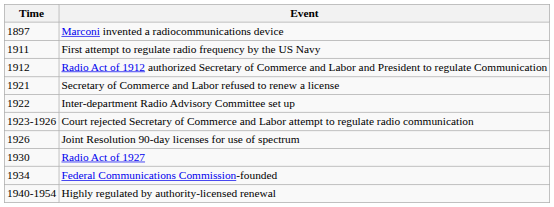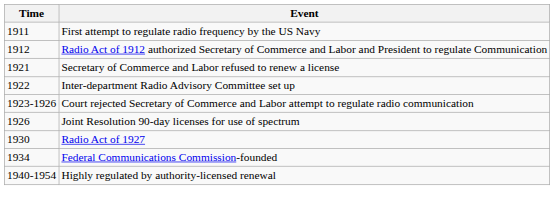 <table class="wikitable">
 <tr>
 <th>Time</th>
 <th>Event</th>
-</tr>
-<tr>
-<td>1897</td>
-<td><a href='#'>Marconi</a> invented a radiocommunications device</td>
 </tr>
 <tr>
 <td>1911</td>
 <td>First attempt to regulate radio frequency by the US Navy</td>
 </tr>
 <tr>
 <td>1912</td>
 <td><a href='#'>Radio Act of 1912</a> authorized Secretary of Commerce and Labor and President to regulate Communication</td>
 </tr>
 <tr>
 <td>1921</td>
 <td>Secretary of Commerce and Labor refused to renew a license</td>
 </tr>
 <tr>
 <td>1922</td>
 <td>Inter-department Radio Advisory Committee set up</td>
 </tr>
 <tr>
 <td>1923-1926</td>
 <td>Court rejected Secretary of Commerce and Labor attempt to regulate radio communication</td>
 </tr>
 <tr>
 <td>1926</td>
 <td>Joint Resolution 90-day licenses for use of spectrum</td>
 </tr>
 <tr>
 <td>1930</td>
 <td><a href='#'>Radio Act of 1927</a></td>
 </tr>
 <tr>
 <td>1934</td>
 <td><a href='#'>Federal Communications Commission</a>-founded</td>
 </tr>
 <tr>
 <td>1940-1954</td>
 <td>Highly regulated by authority-licensed renewal</td>
 </tr>
 </table>
